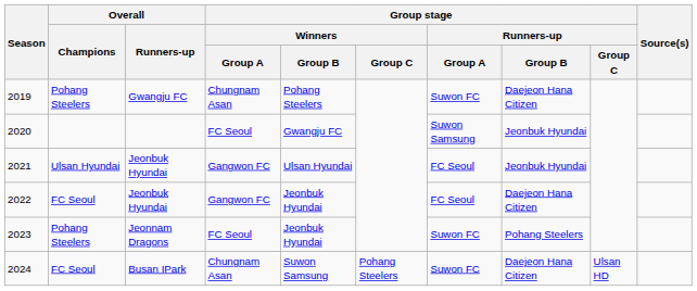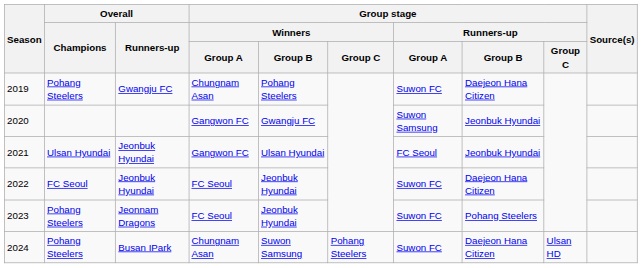 <table class="wikitable defaultcenter">
 <tr>
 <th rowspan="3"><small>Season</small></th>
 <th colspan="2"><small>Overall</small></th>
 <th colspan="6"><small>Group stage</small></th>
 <th rowspan="3"><small>Source(s)</small></th>
 </tr>
 <tr>
 <th rowspan="2"><small>Champions</small></th>
 <th rowspan="2"><small>Runners-up</small></th>
 <th colspan="3"><small>Winners</small></th>
 <th colspan="3"><small>Runners-up</small></th>
 </tr>
 <tr>
 <th><small>Group A</small></th>
 <th><small>Group B</small></th>
 <th><small>Group C</small></th>
 <th><small>Group A</small></th>
 <th><small>Group B</small></th>
 <th><small>Group C</small></th>
 </tr>
 <tr>
 <td><small>2019</small></td>
 <td><a href='#'><small>Pohang Steelers</small></a></td>
 <td><a href='#'><small>Gwangju FC</small></a></td>
 <td><small><a href='#'>Chungnam Asan</a></small></td>
 <td><a href='#'><small>Pohang Steelers</small></a></td>
 <td rowspan="5"></td>
 <td><small><a href='#'>Suwon FC</a></small></td>
 <td><small><a href='#'>Daejeon Hana Citizen</a></small></td>
 <td rowspan="5"></td>
 <td><small></small></td>
 </tr>
 <tr>
 <td><small>2020</small></td>
 <td></td>
 <td></td>
-<td><a href='#'><small>FC Seoul</small></a></td>
+<td><small><a href='#'>Gangwon FC</a></small></td>
 <td><a href='#'><small>Gwangju FC</small></a></td>
 <td><a href='#'><small>Suwon Samsung</small></a></td>
 <td><a href='#'><small>Jeonbuk Hyundai</small></a></td>
 <td><small></small></td>
 </tr>
 <tr>
 <td><small>2021</small></td>
 <td><a href='#'><small>Ulsan Hyundai</small></a></td>
 <td><a href='#'><small>Jeonbuk Hyundai</small></a></td>
 <td><small><a href='#'>Gangwon FC</a></small></td>
 <td><a href='#'><small>Ulsan Hyundai</small></a></td>
 <td><a href='#'><small>FC Seoul</small></a></td>
 <td><a href='#'><small>Jeonbuk Hyundai</small></a></td>
 <td><small></small></td>
 </tr>
 <tr>
 <td><small>2022</small></td>
 <td><a href='#'><small>FC Seoul</small></a></td>
 <td><a href='#'><small>Jeonbuk Hyundai</small></a></td>
-<td><small><a href='#'>Gangwon FC</a></small></td>
+<td><a href='#'><small>FC Seoul</small></a></td>
 <td><a href='#'><small>Jeonbuk Hyundai</small></a></td>
-<td><a href='#'><small>FC Seoul</small></a></td>
+<td><small><a href='#'>Suwon FC</a></small></td>
 <td><small><a href='#'>Daejeon Hana Citizen</a></small></td>
 <td><small></small></td>
 </tr>
 <tr>
 <td><small>2023</small></td>
 <td><a href='#'><small>Pohang Steelers</small></a></td>
 <td><a href='#'><small>Jeonnam Dragons</small></a></td>
 <td><a href='#'><small>FC Seoul</small></a></td>
 <td><a href='#'><small>Jeonbuk Hyundai</small></a></td>
 <td><small><a href='#'>Suwon FC</a></small></td>
 <td><a href='#'><small>Pohang Steelers</small></a></td>
 <td></td>
 </tr>
 <tr>
 <td><small>2024</small></td>
-<td><a href='#'><small>FC Seoul</small></a></td>
+<td><a href='#'><small>Pohang Steelers</small></a></td>
 <td><small><a href='#'>Busan IPark</a></small></td>
 <td><small><a href='#'>Chungnam Asan</a></small></td>
 <td><small><a href='#'>Suwon Samsung</a></small></td>
 <td><small><a href='#'>Pohang Steelers</a></small></td>
 <td><small><a href='#'>Suwon FC</a></small></td>
 <td><small><a href='#'>Daejeon Hana Citizen</a></small></td>
 <td><small><a href='#'>Ulsan HD</a></small></td>
 <td><small></small></td>
 </tr>
 </table>
